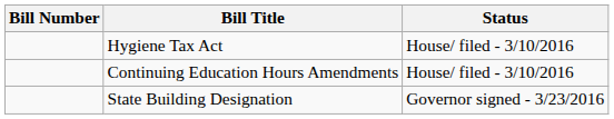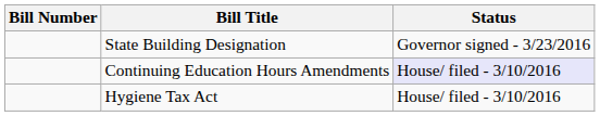 <table class="wikitable">
 <tr>
 <th>Bill Number</th>
 <th>Bill Title</th>
 <th>Status</th>
 </tr>
 <tr>
 <td></td>
-<td>Hygiene Tax Act</td>
-<td>House/ filed - 3/10/2016</td>
+<td>State Building Designation</td>
+<td>Governor signed - 3/23/2016</td>
 </tr>
 <tr>
 <td></td>
 <td>Continuing Education Hours Amendments</td>
-<td>House/ filed - 3/10/2016</td>
+<td style="background: lavender;">House/ filed - 3/10/2016</td>
 </tr>
 <tr>
 <td></td>
-<td>State Building Designation</td>
-<td>Governor signed - 3/23/2016</td>
+<td>Hygiene Tax Act</td>
+<td>House/ filed - 3/10/2016</td>
 </tr>
 </table>
